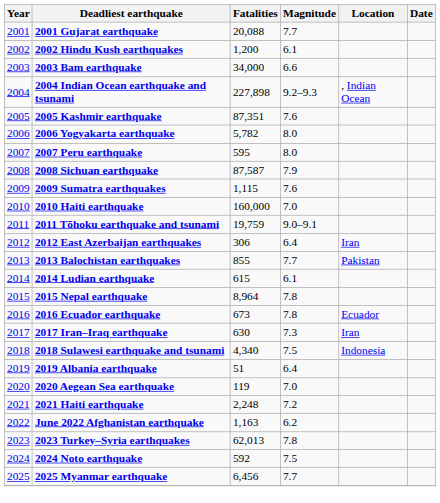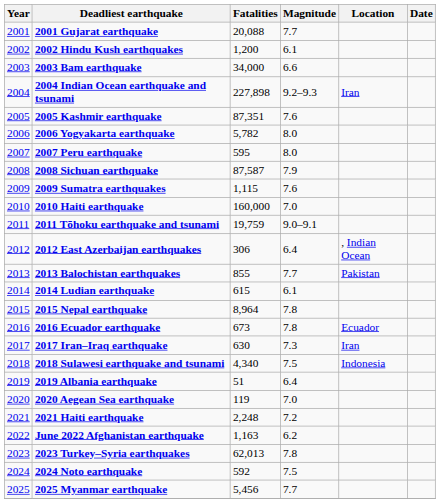 <table class="sortable wikitable" style="font-size:100%">
 <tr>
 <th>Year</th>
 <th>Deadliest earthquake</th>
 <th>Fatalities</th>
 <th>Magnitude</th>
 <th>Location</th>
 <th>Date</th>
 </tr>
 <tr>
 <td><a href='#'>2001</a></td>
 <td><strong><a href='#'>2001 Gujarat earthquake</a></strong></td>
 <td>20,088</td>
 <td>7.7</td>
 <td></td>
 <td></td>
 </tr>
 <tr>
 <td><a href='#'>2002</a></td>
 <td><strong><a href='#'>2002 Hindu Kush earthquakes</a></strong></td>
 <td>1,200</td>
 <td>6.1</td>
 <td></td>
 <td></td>
 </tr>
 <tr>
 <td><a href='#'>2003</a></td>
 <td><strong><a href='#'>2003 Bam earthquake</a></strong></td>
 <td>34,000</td>
 <td>6.6</td>
 <td></td>
 <td></td>
 </tr>
 <tr>
 <td><a href='#'>2004</a></td>
 <td><strong><a href='#'>2004 Indian Ocean earthquake and tsunami</a></strong></td>
 <td>227,898</td>
 <td>9.2–9.3</td>
-<td>, <a href='#'>Indian Ocean</a></td>
+<td>  <a href='#'>Iran</a></td>
 <td></td>
 </tr>
 <tr>
 <td><a href='#'>2005</a></td>
 <td><strong><a href='#'>2005 Kashmir earthquake</a></strong></td>
 <td>87,351</td>
 <td>7.6</td>
 <td></td>
 <td></td>
 </tr>
 <tr>
 <td><a href='#'>2006</a></td>
 <td><strong><a href='#'>2006 Yogyakarta earthquake</a></strong></td>
 <td>5,782</td>
 <td>8.0</td>
 <td></td>
 <td></td>
 </tr>
 <tr>
 <td><a href='#'>2007</a></td>
 <td><strong><a href='#'>2007 Peru earthquake</a></strong></td>
 <td>595</td>
 <td>8.0</td>
 <td></td>
 <td></td>
 </tr>
 <tr>
 <td><a href='#'>2008</a></td>
 <td><strong><a href='#'>2008 Sichuan earthquake</a></strong></td>
 <td>87,587</td>
 <td>7.9</td>
 <td></td>
 <td></td>
 </tr>
 <tr>
 <td><a href='#'>2009</a></td>
 <td><strong><a href='#'>2009 Sumatra earthquakes</a></strong></td>
 <td>1,115</td>
 <td>7.6</td>
 <td></td>
 <td></td>
 </tr>
 <tr>
 <td><a href='#'>2010</a></td>
 <td><strong><a href='#'>2010 Haiti earthquake</a></strong></td>
 <td>160,000</td>
 <td>7.0</td>
 <td></td>
 <td></td>
 </tr>
 <tr>
 <td><a href='#'>2011</a></td>
 <td><strong><a href='#'>2011 Tōhoku earthquake and tsunami</a></strong></td>
 <td>19,759</td>
 <td>9.0–9.1</td>
 <td></td>
 <td></td>
 </tr>
 <tr>
 <td><a href='#'>2012</a></td>
 <td><strong><a href='#'>2012 East Azerbaijan earthquakes</a></strong></td>
 <td>306</td>
 <td>6.4</td>
-<td>  <a href='#'>Iran</a></td>
+<td>, <a href='#'>Indian Ocean</a></td>
 <td></td>
 </tr>
 <tr>
 <td><a href='#'>2013</a></td>
 <td><strong><a href='#'>2013 Balochistan earthquakes</a></strong></td>
 <td>855</td>
 <td>7.7</td>
 <td>  <a href='#'>Pakistan</a></td>
 <td></td>
 </tr>
 <tr>
 <td><a href='#'>2014</a></td>
 <td><strong><a href='#'>2014 Ludian earthquake</a></strong></td>
 <td>615</td>
 <td>6.1</td>
 <td></td>
 <td></td>
 </tr>
 <tr>
 <td><a href='#'>2015</a></td>
 <td><strong><a href='#'>2015 Nepal earthquake</a></strong></td>
 <td>8,964</td>
 <td>7.8</td>
 <td></td>
 <td></td>
 </tr>
 <tr>
 <td><a href='#'>2016</a></td>
 <td><strong><a href='#'>2016 Ecuador earthquake</a></strong></td>
 <td>673</td>
 <td>7.8</td>
 <td>  <a href='#'>Ecuador</a></td>
 <td></td>
 </tr>
 <tr>
 <td><a href='#'>2017</a></td>
 <td><strong><a href='#'>2017 Iran–Iraq earthquake</a></strong></td>
 <td>630</td>
 <td>7.3</td>
 <td>  <a href='#'>Iran</a></td>
 <td></td>
 </tr>
 <tr>
 <td><a href='#'>2018</a></td>
 <td><strong><a href='#'>2018 Sulawesi earthquake and tsunami</a></strong></td>
 <td>4,340</td>
 <td>7.5</td>
 <td>  <a href='#'>Indonesia</a></td>
 <td></td>
 </tr>
 <tr>
 <td><a href='#'>2019</a></td>
 <td><strong><a href='#'>2019 Albania earthquake</a></strong></td>
 <td>51</td>
 <td>6.4</td>
 <td></td>
 <td></td>
 </tr>
 <tr>
 <td><a href='#'>2020</a></td>
 <td><strong><a href='#'>2020 Aegean Sea earthquake</a></strong></td>
 <td>119</td>
 <td>7.0</td>
 <td><br></td>
 <td></td>
 </tr>
 <tr>
 <td><a href='#'>2021</a></td>
 <td><strong><a href='#'>2021 Haiti earthquake</a></strong></td>
 <td>2,248</td>
 <td>7.2</td>
 <td></td>
 <td></td>
 </tr>
 <tr>
 <td><a href='#'>2022</a></td>
 <td><strong><a href='#'>June 2022 Afghanistan earthquake</a></strong></td>
 <td>1,163</td>
 <td>6.2</td>
 <td><br></td>
 <td></td>
 </tr>
 <tr>
 <td><a href='#'>2023</a></td>
 <td><strong><a href='#'>2023 Turkey–Syria earthquakes</a></strong></td>
 <td>62,013</td>
 <td>7.8</td>
 <td><br></td>
 <td></td>
 </tr>
 <tr>
 <td><a href='#'>2024</a></td>
 <td><strong><a href='#'>2024 Noto earthquake</a></strong></td>
 <td>592</td>
 <td>7.5</td>
 <td></td>
 <td></td>
 </tr>
 <tr>
 <td><a href='#'>2025</a></td>
 <td><strong><a href='#'>2025 Myanmar earthquake</a></strong></td>
-<td>6,456</td>
+<td>5,456</td>
 <td>7.7</td>
 <td><br></td>
 <td></td>
 </tr>
 <tr>
 </tr>
 </table>
